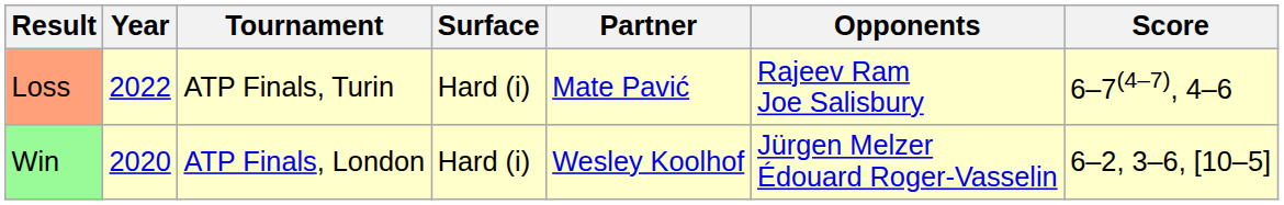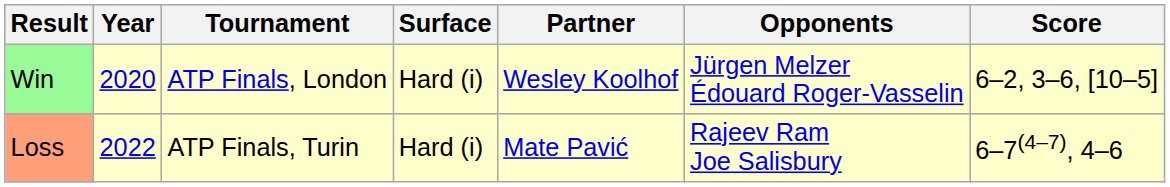 <table class="sortable wikitable">
 <tr>
 <th>Result</th>
 <th>Year</th>
 <th>Tournament</th>
 <th>Surface</th>
 <th>Partner</th>
 <th>Opponents</th>
 <th class="unsortable">Score</th>
 </tr>
 <tr bgcolor=#ffffcc>
+<td bgcolor=98FB98>Win</td>
+<td><a href='#'>2020</a></td>
+<td><a href='#'>ATP Finals</a>, London</td>
+<td>Hard (i)</td>
+<td> <a href='#'>Wesley Koolhof</a></td>
+<td> <a href='#'>Jürgen Melzer</a><br> <a href='#'>Édouard Roger-Vasselin</a></td>
+<td>6–2, 3–6, [10–5]</td>
+</tr>
+<tr bgcolor=#ffffcc>
 <td bgcolor=ffa07a>Loss</td>
 <td><a href='#'>2022</a></td>
 <td>ATP Finals, Turin</td>
 <td>Hard (i)</td>
 <td> <a href='#'>Mate Pavić</a></td>
 <td> <a href='#'>Rajeev Ram</a><br> <a href='#'>Joe Salisbury</a></td>
 <td>6–7<sup>(4–7)</sup>, 4–6</td>
 </tr>
-<tr bgcolor=#ffffcc>
-<td bgcolor=98FB98>Win</td>
-<td><a href='#'>2020</a></td>
-<td><a href='#'>ATP Finals</a>, London</td>
-<td>Hard (i)</td>
-<td> <a href='#'>Wesley Koolhof</a></td>
-<td> <a href='#'>Jürgen Melzer</a><br> <a href='#'>Édouard Roger-Vasselin</a></td>
-<td>6–2, 3–6, [10–5]</td>
-</tr>
 </table>
